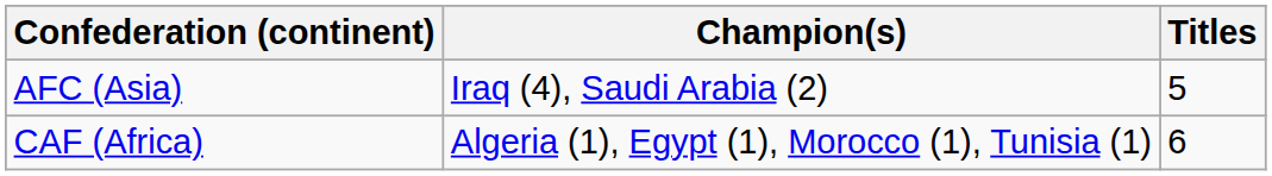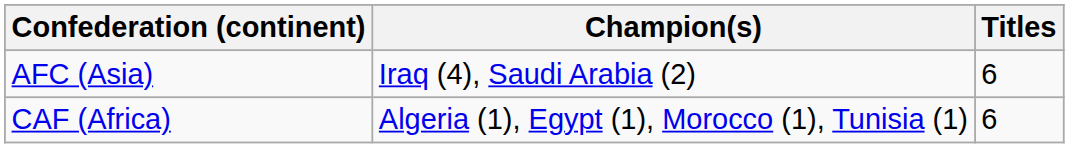 <table class="wikitable">
 <tr>
 <th>Confederation (continent)</th>
 <th>Champion(s)</th>
 <th>Titles</th>
 </tr>
 <tr>
 <td><a href='#'>AFC (Asia)</a></td>
 <td><a href='#'>Iraq</a> (4), <a href='#'>Saudi Arabia</a> (2)</td>
-<td>5</td>
+<td>6</td>
 </tr>
 <tr>
 <td><a href='#'>CAF (Africa)</a></td>
 <td><a href='#'>Algeria</a> (1), <a href='#'>Egypt</a> (1), <a href='#'>Morocco</a> (1), <a href='#'>Tunisia</a> (1)</td>
 <td>6</td>
 </tr>
 </table>
